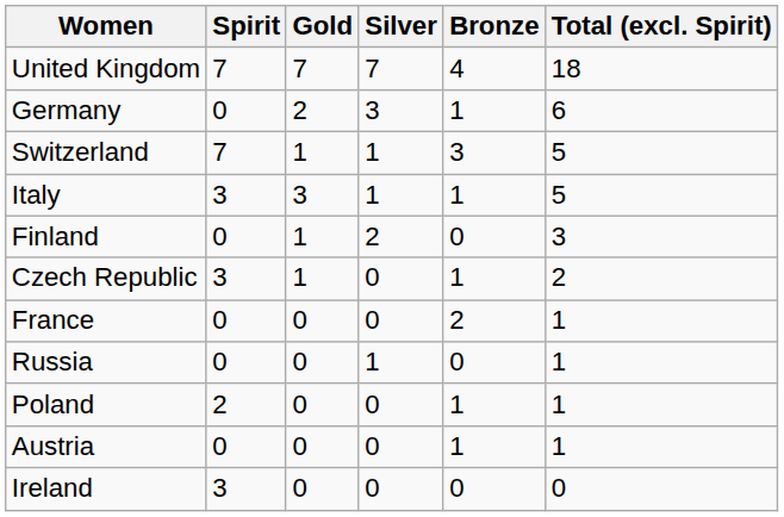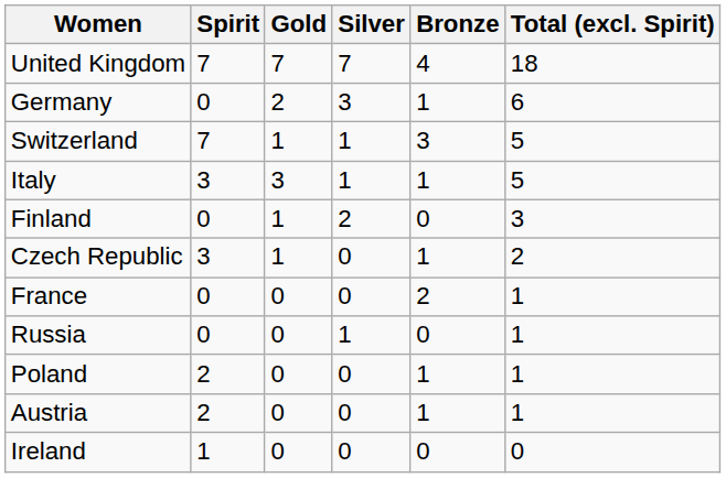 <table class="wikitable sortable">
 <tr>
 <th>Women</th>
 <th>Spirit</th>
 <th>Gold</th>
 <th>Silver</th>
 <th>Bronze</th>
 <th>Total (excl. Spirit)</th>
 </tr>
 <tr>
 <td>United Kingdom</td>
 <td>7</td>
 <td>7</td>
 <td>7</td>
 <td>4</td>
 <td>18</td>
 </tr>
 <tr>
 <td>Germany</td>
 <td>0</td>
 <td>2</td>
 <td>3</td>
 <td>1</td>
 <td>6</td>
 </tr>
 <tr>
 <td>Switzerland</td>
 <td>7</td>
 <td>1</td>
 <td>1</td>
 <td>3</td>
 <td>5</td>
 </tr>
 <tr>
 <td>Italy</td>
 <td>3</td>
 <td>3</td>
 <td>1</td>
 <td>1</td>
 <td>5</td>
 </tr>
 <tr>
 <td>Finland</td>
 <td>0</td>
 <td>1</td>
 <td>2</td>
 <td>0</td>
 <td>3</td>
 </tr>
 <tr>
 <td>Czech  Republic</td>
 <td>3</td>
 <td>1</td>
 <td>0</td>
 <td>1</td>
 <td>2</td>
 </tr>
 <tr>
 <td>France</td>
 <td>0</td>
 <td>0</td>
 <td>0</td>
 <td>2</td>
 <td>1</td>
 </tr>
 <tr>
 <td>Russia</td>
 <td>0</td>
 <td>0</td>
 <td>1</td>
 <td>0</td>
 <td>1</td>
 </tr>
 <tr>
 <td>Poland</td>
 <td>2</td>
 <td>0</td>
 <td>0</td>
 <td>1</td>
 <td>1</td>
 </tr>
 <tr>
 <td>Austria</td>
-<td>0</td>
+<td>2</td>
 <td>0</td>
 <td>0</td>
 <td>1</td>
 <td>1</td>
 </tr>
 <tr>
 <td>Ireland</td>
-<td>3</td>
+<td>1</td>
 <td>0</td>
 <td>0</td>
 <td>0</td>
 <td>0</td>
 </tr>
 </table>
